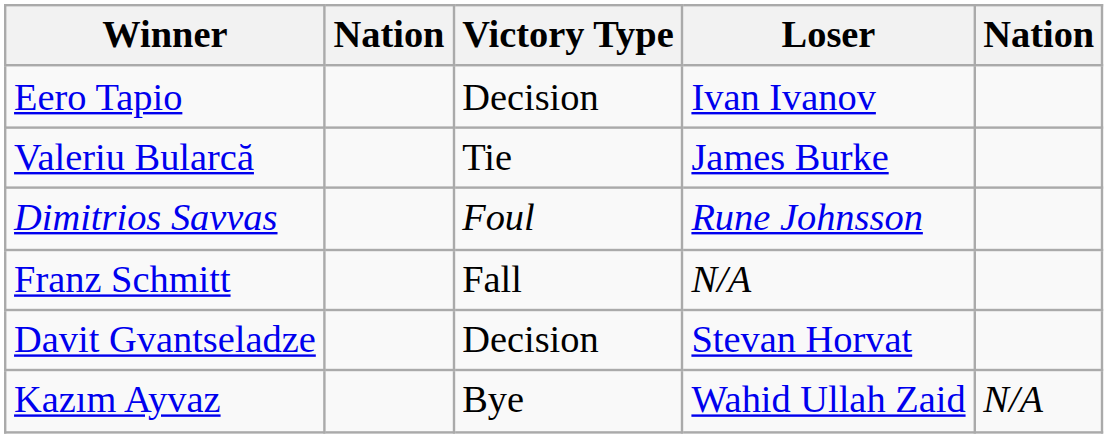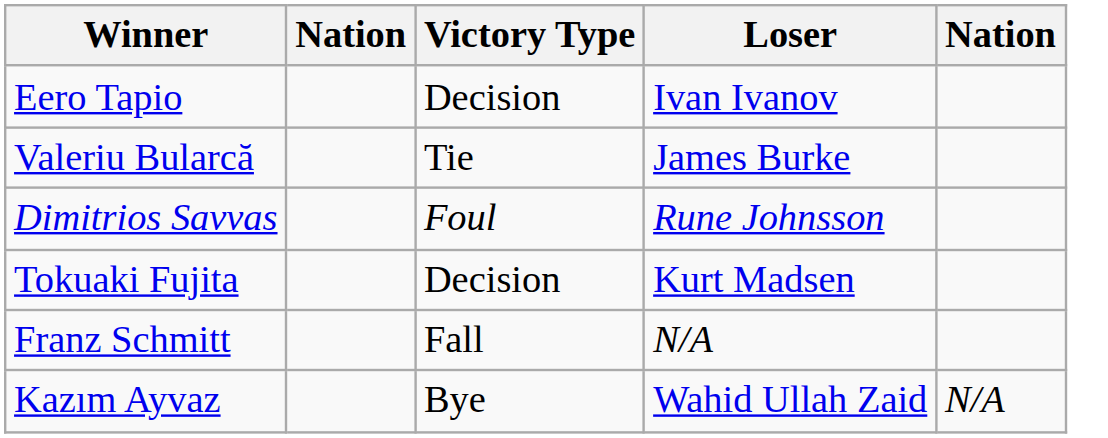 <table class="wikitable sortable" style="text-align:left;">
 <tr>
 <th>Winner</th>
 <th>Nation</th>
 <th>Victory Type</th>
 <th>Loser</th>
 <th>Nation</th>
 </tr>
 <tr>
 <td><a href='#'>Eero Tapio</a></td>
 <td></td>
 <td>Decision</td>
 <td><a href='#'>Ivan Ivanov</a></td>
 <td></td>
 </tr>
 <tr>
 <td><a href='#'>Valeriu Bularcă</a></td>
 <td></td>
 <td>Tie</td>
 <td><a href='#'>James Burke</a></td>
 <td></td>
 </tr>
 <tr style="font-style: italic">
 <td><a href='#'>Dimitrios Savvas</a></td>
 <td></td>
 <td>Foul</td>
 <td><a href='#'>Rune Johnsson</a></td>
 <td></td>
 </tr>
 <tr>
+<td><a href='#'>Tokuaki Fujita</a></td>
+<td></td>
+<td>Decision</td>
+<td><a href='#'>Kurt Madsen</a></td>
+<td></td>
+</tr>
+<tr>
 <td><a href='#'>Franz Schmitt</a></td>
 <td></td>
 <td>Fall</td>
 <td><em>N/A</em></td>
-<td></td>
-</tr>
-<tr>
-<td><a href='#'>Davit Gvantseladze</a></td>
-<td></td>
-<td>Decision</td>
-<td><a href='#'>Stevan Horvat</a></td>
 <td></td>
 </tr>
 <tr>
 <td><a href='#'>Kazım Ayvaz</a></td>
 <td></td>
 <td>Bye</td>
 <td><a href='#'>Wahid Ullah Zaid</a></td>
 <td><em>N/A</em></td>
 </tr>
 </table>
